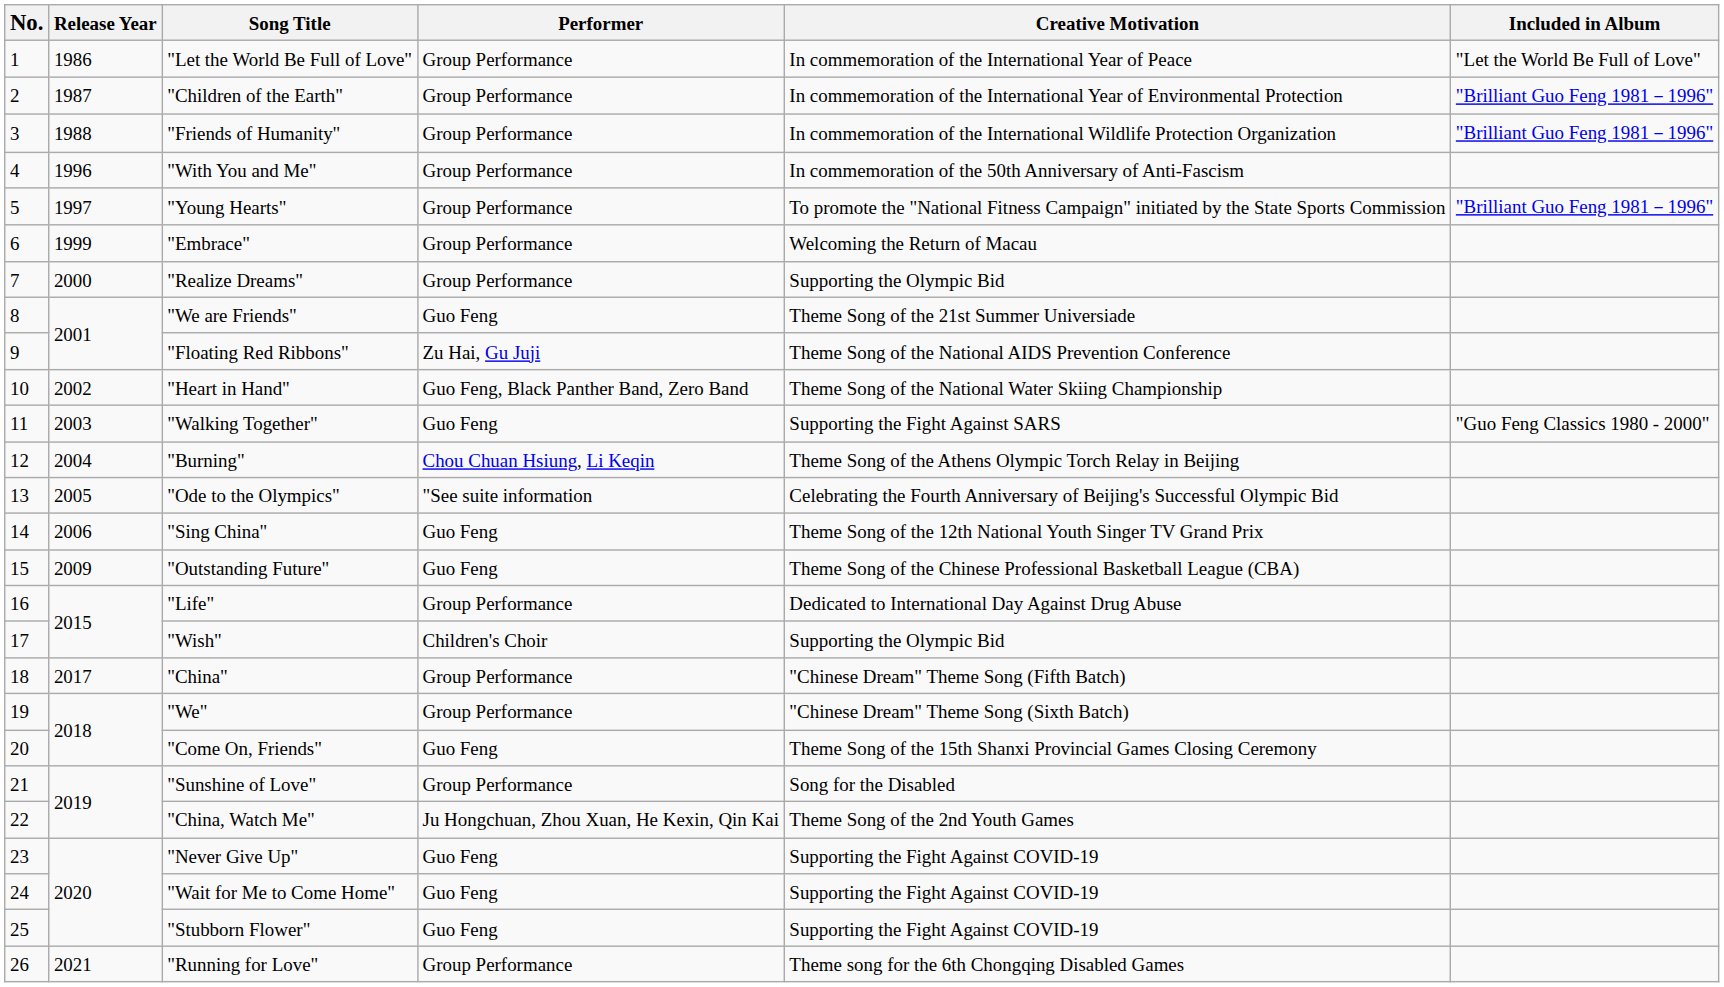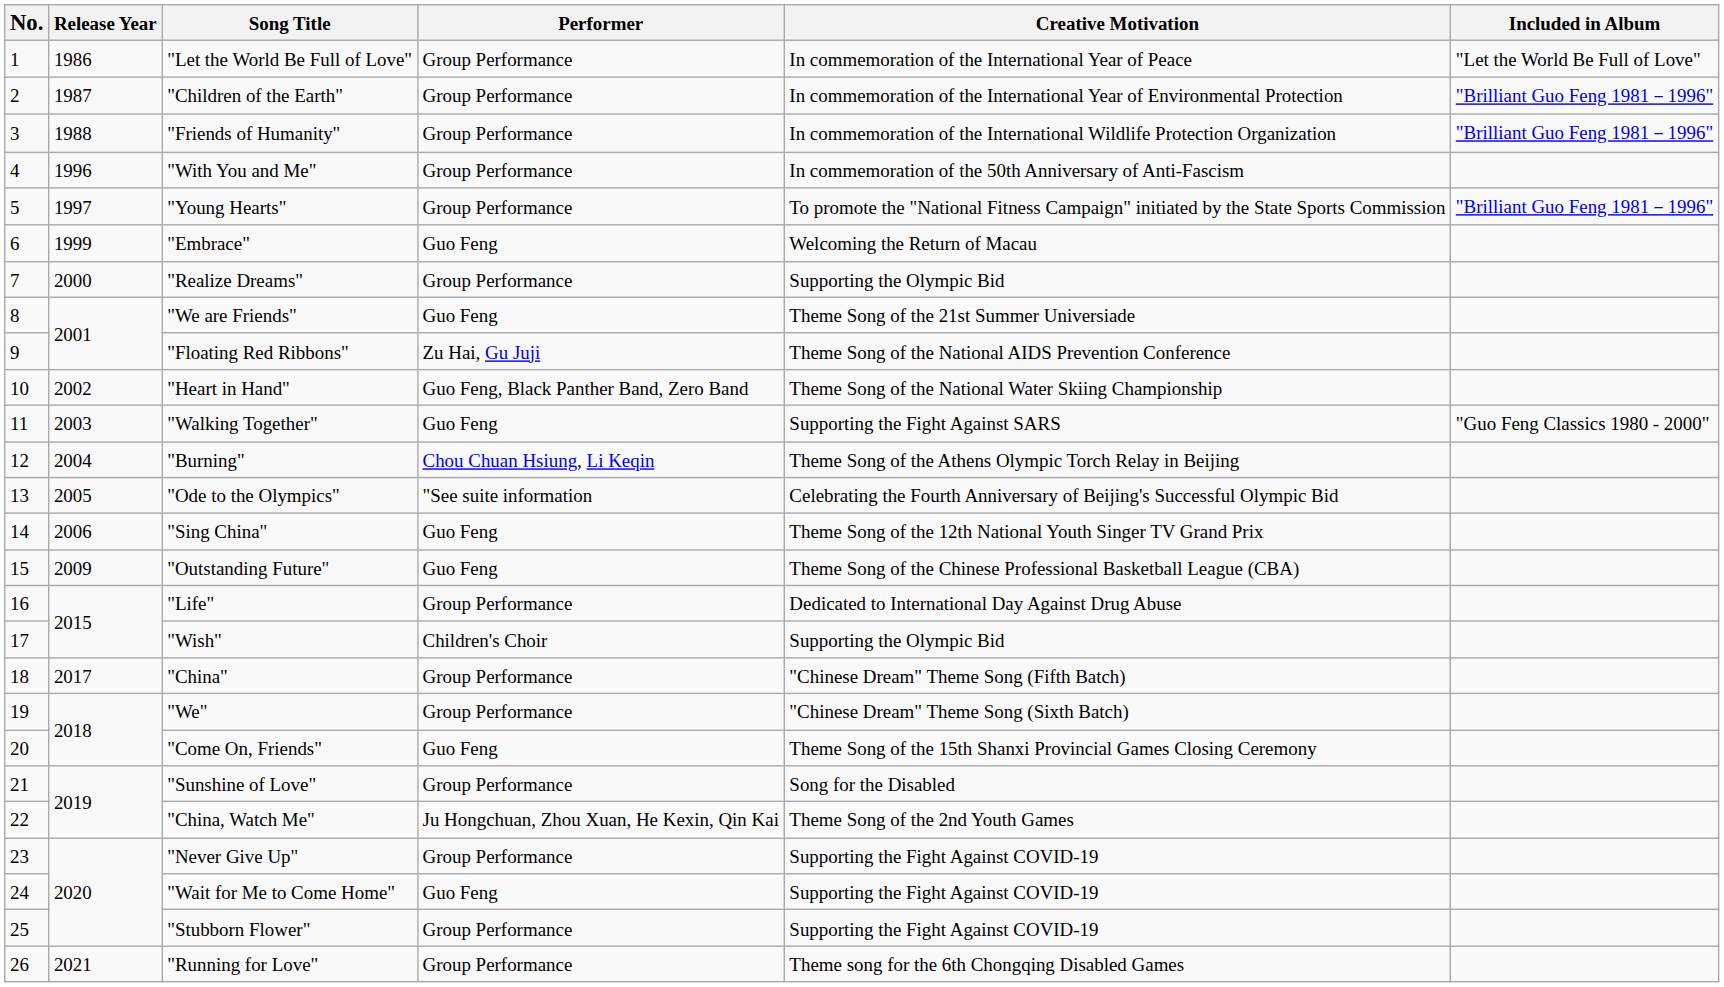 <table class="wikitable sortable">
 <tr>
 <th>No.</th>
 <th><small>Release Year</small></th>
 <th><small>Song Title</small></th>
 <th><small>Performer</small></th>
 <th><small>Creative Motivation</small></th>
 <th><small>Included in Album</small></th>
 </tr>
 <tr>
 <td><small>1</small></td>
 <td><small>1986</small></td>
 <td><small>"Let the World Be Full of Love"</small></td>
 <td><small>Group Performance</small></td>
 <td><small>In commemoration of the International Year of Peace</small></td>
 <td><small>"Let the World Be Full of Love"</small></td>
 </tr>
 <tr>
 <td><small>2</small></td>
 <td><small>1987</small></td>
 <td><small>"Children of the Earth"</small></td>
 <td><small>Group Performance</small></td>
 <td><small>In commemoration of the International Year of Environmental Protection</small></td>
 <td><a href='#'><small>"Brilliant Guo Feng 1981－1996"</small></a></td>
 </tr>
 <tr>
 <td><small>3</small></td>
 <td><small>1988</small></td>
 <td><small>"Friends of Humanity"</small></td>
 <td><small>Group Performance</small></td>
 <td><small>In commemoration of the International Wildlife Protection Organization</small></td>
 <td><a href='#'><small>"Brilliant Guo Feng 1981－1996"</small></a></td>
 </tr>
 <tr>
 <td><small>4</small></td>
 <td><small>1996</small></td>
 <td><small>"With You and Me"</small></td>
 <td><small>Group Performance</small></td>
 <td><small>In commemoration of the 50th Anniversary of Anti-Fascism</small></td>
 <td></td>
 </tr>
 <tr>
 <td><small>5</small></td>
 <td><small>1997</small></td>
 <td><small>"Young Hearts"</small></td>
 <td><small>Group Performance</small></td>
 <td><small>To promote the "National Fitness Campaign" initiated by the State Sports Commission</small></td>
 <td><a href='#'><small>"Brilliant Guo Feng 1981－1996"</small></a></td>
 </tr>
 <tr>
 <td><small>6</small></td>
 <td><small>1999</small></td>
 <td><small>"Embrace"</small></td>
-<td><small>Group Performance</small></td>
+<td><small>Guo Feng</small></td>
 <td><small>Welcoming the Return of Macau</small></td>
 <td></td>
 </tr>
 <tr>
 <td><small>7</small></td>
 <td><small>2000</small></td>
 <td><small>"Realize Dreams"</small></td>
 <td><small>Group Performance</small></td>
 <td><small>Supporting the Olympic Bid</small></td>
 <td></td>
 </tr>
 <tr>
 <td><small>8</small></td>
 <td rowspan="2"><small>2001</small></td>
 <td><small>"We are Friends"</small></td>
 <td><small>Guo Feng</small></td>
 <td><small>Theme Song of the 21st Summer Universiade</small></td>
 <td></td>
 </tr>
 <tr>
 <td><small>9</small></td>
 <td><small>"Floating Red Ribbons"</small></td>
 <td><small>Zu Hai, <a href='#'>Gu Juji</a></small></td>
 <td><small>Theme Song of the National AIDS Prevention Conference</small></td>
 <td></td>
 </tr>
 <tr>
 <td><small>10</small></td>
 <td><small>2002</small></td>
 <td><small>"Heart in Hand"</small></td>
 <td><small>Guo Feng, Black Panther Band, Zero Band</small></td>
 <td><small>Theme Song of the National Water Skiing Championship</small></td>
 <td></td>
 </tr>
 <tr>
 <td><small>11</small></td>
 <td><small>2003</small></td>
 <td><small>"Walking Together"</small></td>
 <td><small>Guo Feng</small></td>
 <td><small>Supporting the Fight Against SARS</small></td>
 <td><small>"Guo Feng Classics 1980 - 2000"</small></td>
 </tr>
 <tr>
 <td><small>12</small></td>
 <td><small>2004</small></td>
 <td><small>"Burning"</small></td>
 <td><small><a href='#'>Chou Chuan Hsiung</a>, <a href='#'>Li Keqin</a></small></td>
 <td><small>Theme Song of the Athens Olympic Torch Relay in Beijing</small></td>
 <td></td>
 </tr>
 <tr>
 <td><small>13</small></td>
 <td><small>2005</small></td>
 <td><small>"Ode to the Olympics"</small></td>
 <td><small>"See suite information</small></td>
 <td><small>Celebrating the Fourth Anniversary of Beijing's Successful Olympic Bid</small></td>
 <td></td>
 </tr>
 <tr>
 <td><small>14</small></td>
 <td><small>2006</small></td>
 <td><small>"Sing China"</small></td>
 <td><small>Guo Feng</small></td>
 <td><small>Theme Song of the 12th National Youth Singer TV Grand Prix</small></td>
 <td></td>
 </tr>
 <tr>
 <td><small>15</small></td>
 <td><small>2009</small></td>
 <td><small>"Outstanding Future"</small></td>
 <td><small>Guo Feng</small></td>
 <td><small>Theme Song of the Chinese Professional Basketball League (CBA)</small></td>
 <td></td>
 </tr>
 <tr>
 <td><small>16</small></td>
 <td rowspan="2"><small>2015</small></td>
 <td><small>"Life"</small></td>
 <td><small>Group Performance</small></td>
 <td><small>Dedicated to International Day Against Drug Abuse</small></td>
 <td></td>
 </tr>
 <tr>
 <td><small>17</small></td>
 <td><small>"Wish"</small></td>
 <td><small>Children's Choir</small></td>
 <td><small>Supporting the Olympic Bid</small></td>
 <td></td>
 </tr>
 <tr>
 <td><small>18</small></td>
 <td><small>2017</small></td>
 <td><small>"China"</small></td>
 <td><small>Group Performance</small></td>
 <td><small>"Chinese Dream" Theme Song (Fifth Batch)</small></td>
 <td></td>
 </tr>
 <tr>
 <td><small>19</small></td>
 <td rowspan="2"><small>2018</small></td>
 <td><small>"We"</small></td>
 <td><small>Group Performance</small></td>
 <td><small>"Chinese Dream" Theme Song (Sixth Batch)</small></td>
 <td></td>
 </tr>
 <tr>
 <td><small>20</small></td>
 <td><small>"Come On, Friends"</small></td>
 <td><small>Guo Feng</small></td>
 <td><small>Theme Song of the 15th Shanxi Provincial Games Closing Ceremony</small></td>
 <td></td>
 </tr>
 <tr>
 <td><small>21</small></td>
 <td rowspan="2"><small>2019</small></td>
 <td><small>"Sunshine of Love"</small></td>
 <td><small>Group Performance</small></td>
 <td><small>Song for the Disabled</small></td>
 <td></td>
 </tr>
 <tr>
 <td><small>22</small></td>
 <td><small>"China, Watch Me"</small></td>
 <td><small>Ju Hongchuan, Zhou Xuan, He Kexin, Qin Kai</small></td>
 <td><small>Theme Song of the 2nd Youth Games</small></td>
 <td></td>
 </tr>
 <tr>
 <td><small>23</small></td>
 <td rowspan="3"><small>2020</small></td>
 <td><small>"Never Give Up"</small></td>
-<td><small>Guo Feng</small></td>
+<td><small>Group Performance</small></td>
 <td><small>Supporting the Fight Against COVID-19</small></td>
 <td></td>
 </tr>
 <tr>
 <td><small>24</small></td>
 <td><small>"Wait for Me to Come Home"</small></td>
 <td><small>Guo Feng</small></td>
 <td><small>Supporting the Fight Against COVID-19</small></td>
 <td></td>
 </tr>
 <tr>
 <td><small>25</small></td>
 <td><small>"Stubborn Flower"</small></td>
-<td><small>Guo Feng</small></td>
+<td><small>Group Performance</small></td>
 <td><small>Supporting the Fight Against COVID-19</small></td>
 <td></td>
 </tr>
 <tr>
 <td><small>26</small></td>
 <td><small>2021</small></td>
 <td><small>"Running for Love"</small></td>
 <td><small>Group Performance</small></td>
 <td><small>Theme song for the 6th Chongqing Disabled Games</small></td>
 <td></td>
 </tr>
 </table>
